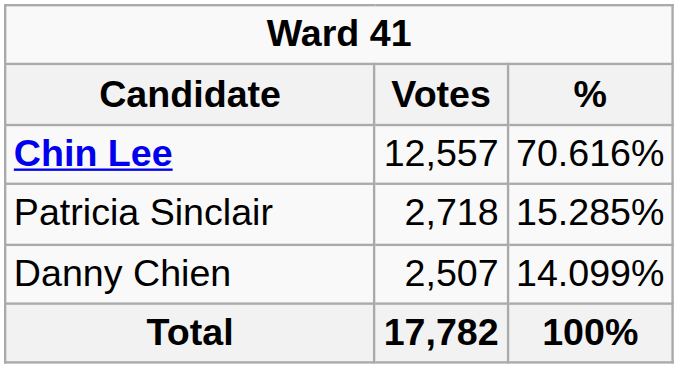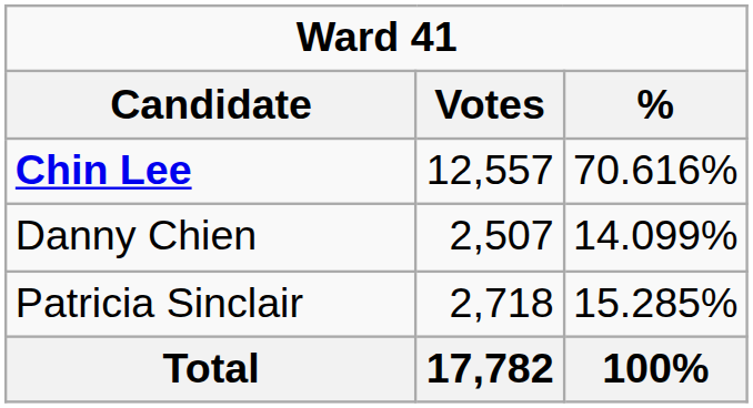 <table class="wikitable">
 <tr>
 <td Colspan="3" align="center"><strong>Ward 41</strong></td>
 </tr>
 <tr>
 <th bgcolor="#DDDDFF" width="150px">Candidate</th>
 <th bgcolor="#DDDDFF">Votes</th>
 <th bgcolor="#DDDDFF">%</th>
 </tr>
 <tr>
 <td><strong><a href='#'>Chin Lee</a></strong></td>
 <td align=right>12,557</td>
 <td align=right>70.616%</td>
 </tr>
 <tr>
+<td>Danny Chien</td>
+<td align=right>2,507</td>
+<td align=right>14.099%</td>
+</tr>
+<tr>
 <td>Patricia Sinclair</td>
 <td align=right>2,718</td>
 <td align=right>15.285%</td>
-</tr>
-<tr>
-<td>Danny Chien</td>
-<td align=right>2,507</td>
-<td align=right>14.099%</td>
 </tr>
 <tr>
 <th>Total</th>
 <th align=right>17,782</th>
 <th align=right>100%</th>
 </tr>
 </table>
